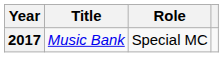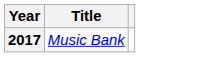 <table class="wikitable plainrowheaders">
 <tr>
 <th scope="col">Year</th>
 <th scope="col">Title</th>
-<th scope="col">Role</th>
 <th scope="col" class="unsortable"></th>
 </tr>
 <tr>
 <th scope="row">2017</th>
 <td><em><a href='#'>Music Bank</a></em></td>
-<td>Special MC</td>
 <td></td>
 </tr>
 </table>
